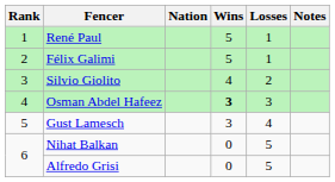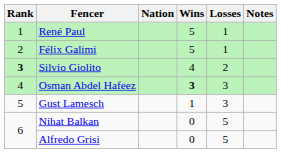 <table class="wikitable sortable" style="text-align: center;">
 <tr>
 <th>Rank</th>
 <th>Fencer</th>
 <th>Nation</th>
 <th>Wins</th>
 <th>Losses</th>
 <th>Notes</th>
 </tr>
 <tr style="background:#bbf3bb;">
 <td>1</td>
 <td align=left><a href='#'>René Paul</a></td>
 <td align=left></td>
 <td>5</td>
 <td>1</td>
 <td></td>
 </tr>
 <tr style="background:#bbf3bb;">
 <td>2</td>
 <td align=left><a href='#'>Félix Galimi</a></td>
 <td align=left></td>
 <td>5</td>
 <td>1</td>
 <td></td>
 </tr>
 <tr style="background:#bbf3bb;">
-<td>3</td>
+<td><strong>3</strong></td>
 <td align=left><a href='#'>Silvio Giolito</a></td>
 <td align=left></td>
 <td>4</td>
 <td>2</td>
 <td></td>
 </tr>
 <tr style="background:#bbf3bb;">
 <td>4</td>
 <td align=left><a href='#'>Osman Abdel Hafeez</a></td>
 <td align=left></td>
 <td><strong>3</strong></td>
 <td>3</td>
 <td></td>
 </tr>
 <tr>
 <td>5</td>
 <td align=left><a href='#'>Gust Lamesch</a></td>
 <td align=left></td>
+<td>1</td>
 <td>3</td>
-<td>4</td>
 <td></td>
 </tr>
 <tr>
 <td rowspan=2>6</td>
 <td align=left><a href='#'>Nihat Balkan</a></td>
 <td align=left></td>
 <td>0</td>
 <td>5</td>
 <td></td>
 </tr>
 <tr>
 <td align=left><a href='#'>Alfredo Grisi</a></td>
 <td align=left></td>
 <td>0</td>
 <td>5</td>
 <td></td>
 </tr>
 </table>
